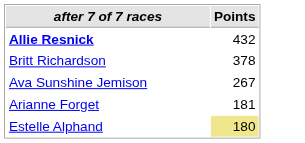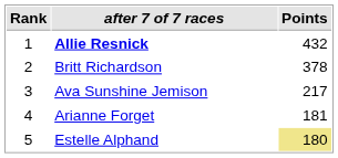 <table cellspacing="1" cellpadding="3" style="border:1px solid #aaa; font-size:86%;">
 <tr style="background:#e4e4e4;">
+<th style="border-bottom:1px solid #aaa; width:10px;">Rank</th>
 <th style="border-bottom:1px solid #aaa; width:200px; white-space:nowrap;"><em>after 7 of 7 races</em></th>
 <th style="border-bottom:1px solid #aaa; width:20px;">Points</th>
 </tr>
 <tr>
+<td style="text-align:center;">1</td>
 <td> <strong><a href='#'>Allie Resnick</a></strong></td>
 <td align="right">432</td>
 </tr>
 <tr>
+<td style="text-align:center;">2</td>
 <td> <a href='#'>Britt Richardson</a></td>
 <td align="right">378</td>
 </tr>
 <tr>
+<td style="text-align:center;">3</td>
 <td> <a href='#'>Ava Sunshine Jemison</a></td>
-<td align="right">267</td>
+<td align="right">217</td>
 </tr>
 <tr>
+<td style="text-align:center;">4</td>
 <td> <a href='#'>Arianne Forget</a></td>
 <td align="right">181</td>
 </tr>
 <tr>
+<td style="text-align:center;">5</td>
 <td> <a href='#'>Estelle Alphand</a></td>
 <td align="right" style="background: khaki;">180</td>
 </tr>
 </table>
